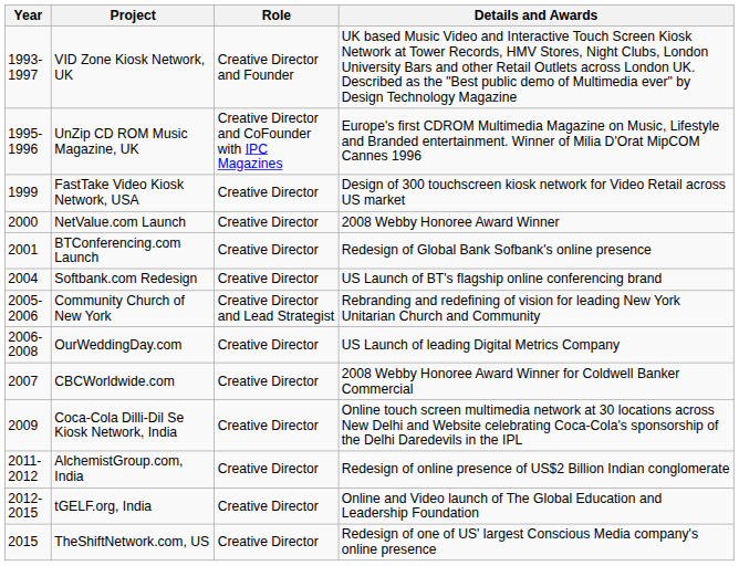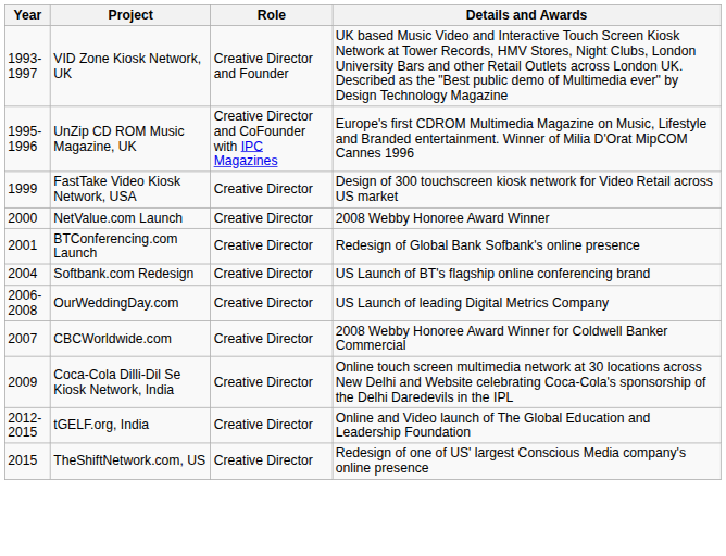 <table class="wikitable">
 <tr>
 <th>Year</th>
 <th>Project</th>
 <th>Role</th>
 <th>Details and Awards</th>
 </tr>
 <tr>
 <td>1993-1997</td>
 <td>VID Zone Kiosk Network, UK</td>
 <td>Creative Director and Founder</td>
 <td>UK based Music Video and Interactive Touch Screen Kiosk Network at Tower Records, HMV Stores, Night Clubs, London University Bars and other Retail Outlets across London UK. Described as the "Best public demo of Multimedia ever" by Design Technology Magazine</td>
 </tr>
 <tr>
 <td>1995-1996</td>
 <td>UnZip CD ROM Music Magazine, UK</td>
 <td>Creative Director and CoFounder with <a href='#'>IPC Magazines</a></td>
 <td>Europe's first CDROM Multimedia Magazine on Music, Lifestyle and Branded entertainment. Winner of Milia D'Orat MipCOM Cannes 1996</td>
 </tr>
 <tr>
 <td>1999</td>
 <td>FastTake Video Kiosk Network, USA</td>
 <td>Creative Director</td>
 <td>Design of 300 touchscreen kiosk network for Video Retail across US market</td>
 </tr>
 <tr>
 <td>2000</td>
 <td>NetValue.com Launch</td>
 <td>Creative Director</td>
 <td>2008 Webby Honoree Award Winner</td>
 </tr>
 <tr>
 <td>2001</td>
 <td>BTConferencing.com Launch</td>
 <td>Creative Director</td>
 <td>Redesign of Global Bank Sofbank's online presence</td>
 </tr>
 <tr>
 <td>2004</td>
 <td>Softbank.com Redesign</td>
 <td>Creative Director</td>
 <td>US Launch of BT's flagship online conferencing brand</td>
 </tr>
 <tr>
-<td>2005-2006</td>
-<td>Community Church of New York</td>
-<td>Creative Director and Lead Strategist</td>
-<td>Rebranding and redefining of vision for leading New York Unitarian Church and Community</td>
-</tr>
-<tr>
 <td>2006-2008</td>
 <td>OurWeddingDay.com</td>
 <td>Creative Director</td>
 <td>US Launch of leading Digital Metrics Company</td>
 </tr>
 <tr>
 <td>2007</td>
 <td>CBCWorldwide.com</td>
 <td>Creative Director</td>
 <td>2008 Webby Honoree Award Winner for Coldwell Banker Commercial</td>
 </tr>
 <tr>
 <td>2009</td>
 <td>Coca-Cola Dilli-Dil Se Kiosk Network, India</td>
 <td>Creative Director</td>
 <td>Online touch screen multimedia network at 30 locations across New Delhi and Website celebrating Coca-Cola's sponsorship of the Delhi Daredevils in the IPL</td>
 </tr>
 <tr>
-<td>2011-2012</td>
-<td>AlchemistGroup.com, India</td>
-<td>Creative Director</td>
-<td>Redesign of online presence of US$2 Billion Indian conglomerate</td>
-</tr>
-<tr>
 <td>2012-2015</td>
 <td>tGELF.org, India</td>
 <td>Creative Director</td>
 <td>Online and Video launch of The Global Education and Leadership Foundation</td>
 </tr>
 <tr>
 <td>2015</td>
 <td>TheShiftNetwork.com, US</td>
 <td>Creative Director</td>
 <td>Redesign of one of US' largest Conscious Media company's online presence</td>
 </tr>
 </table>
